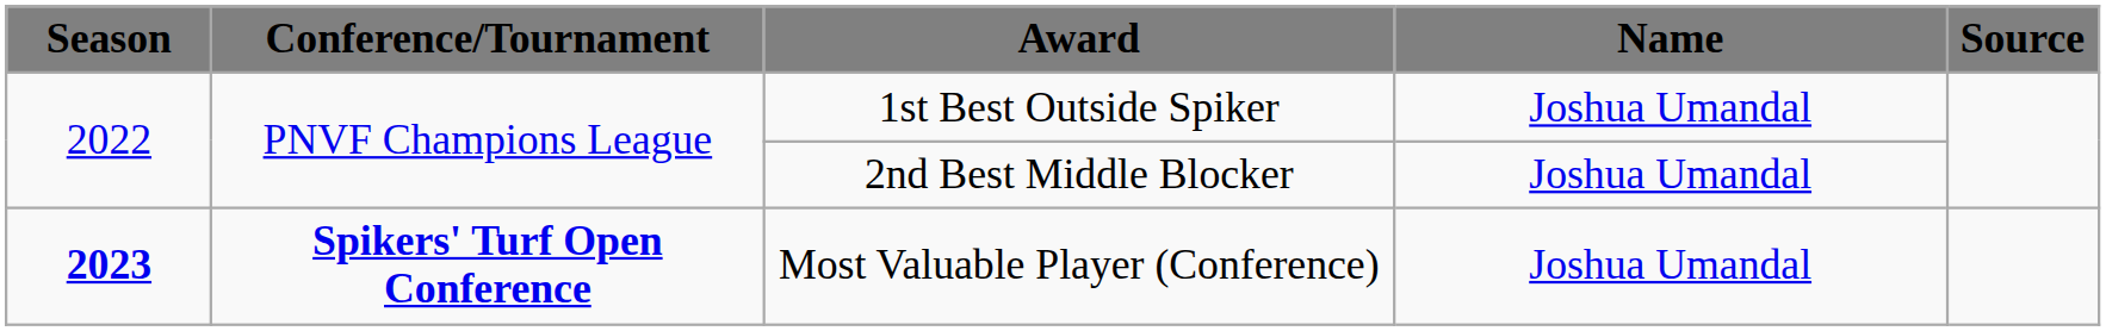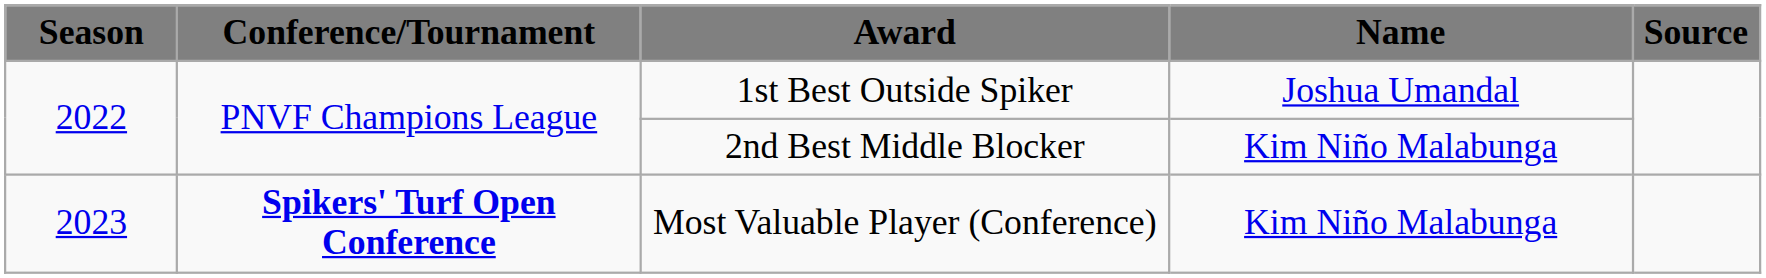 <table class="wikitable" style="text-align:center;">
 <tr>
 <th width=70px style="background:gray; color:black; text-align: center"><strong>Season</strong></th>
 <th width=200px style="background:gray; color:black; text-align: center"><strong>Conference/Tournament</strong></th>
 <th width=230px style="background:gray; color:black; text-align: center"><strong>Award</strong></th>
 <th width=200px style="background:gray; color:black; text-align: center"><strong>Name</strong></th>
 <th width=50px style="background:gray; color:black; text-align: center">Source</th>
 </tr>
 <tr>
 <td rowspan=2><a href='#'>2022</a></td>
 <td rowspan=2><a href='#'>PNVF Champions League</a></td>
 <td>1st Best Outside Spiker</td>
 <td><a href='#'>Joshua Umandal</a></td>
 <td rowspan=2></td>
 </tr>
 <tr>
 <td>2nd Best Middle Blocker</td>
-<td><a href='#'>Joshua Umandal</a></td>
+<td><a href='#'>Kim Niño Malabunga</a></td>
 </tr>
 <tr>
-<td><strong><a href='#'>2023</a></strong></td>
+<td><a href='#'>2023</a></td>
 <td><strong><a href='#'>Spikers' Turf Open Conference</a></strong></td>
 <td>Most Valuable Player (Conference)</td>
-<td><a href='#'>Joshua Umandal</a></td>
+<td><a href='#'>Kim Niño Malabunga</a></td>
 <td></td>
 </tr>
 </table>
